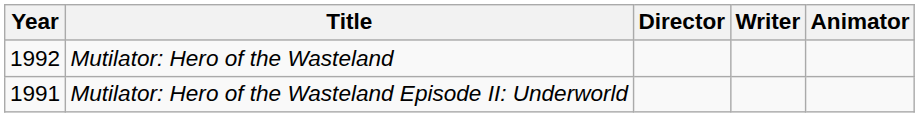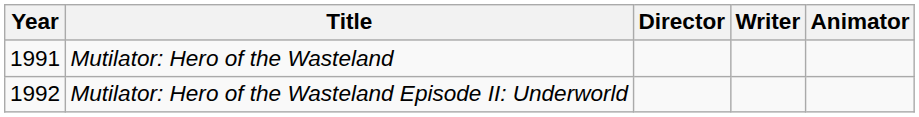 <table class="wikitable">
 <tr>
 <th>Year</th>
 <th>Title</th>
 <th>Director</th>
 <th>Writer</th>
 <th>Animator</th>
 </tr>
 <tr>
-<td>1992</td>
+<td>1991</td>
 <td><em>Mutilator: Hero of the Wasteland</em></td>
 <td></td>
 <td></td>
 <td></td>
 </tr>
 <tr>
-<td>1991</td>
+<td>1992</td>
 <td><em>Mutilator: Hero of the Wasteland Episode II: Underworld</em></td>
 <td></td>
 <td></td>
 <td></td>
 </tr>
 </table>
